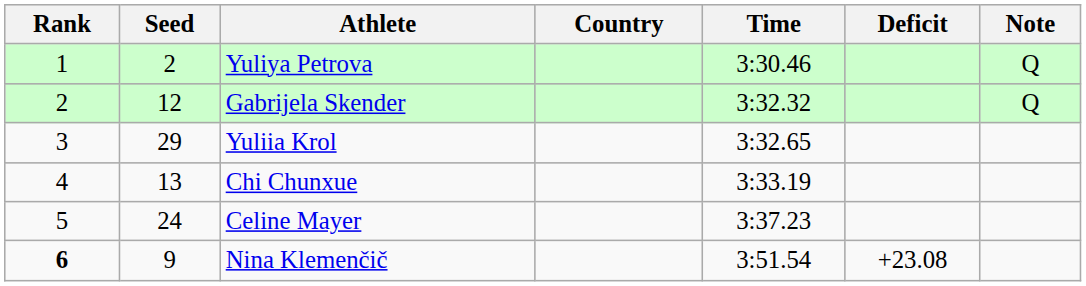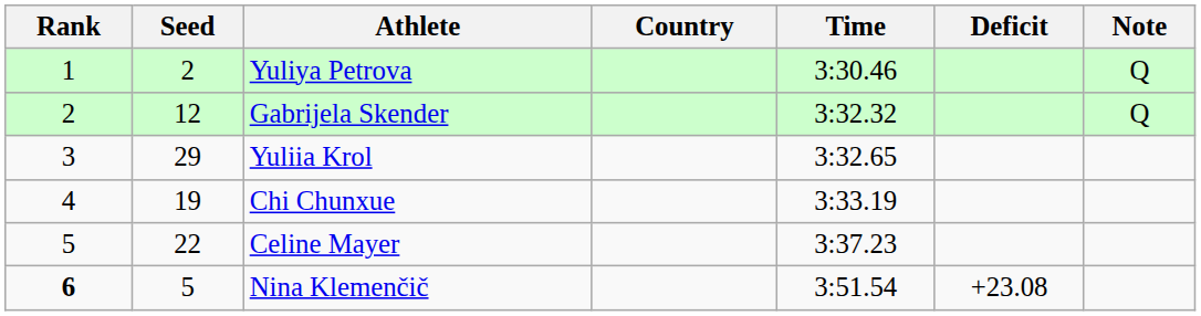 <table class="wikitable sortable" style="text-align:center" width=55%>
 <tr>
 <th>Rank</th>
 <th>Seed</th>
 <th>Athlete</th>
 <th>Country</th>
 <th>Time</th>
 <th>Deficit</th>
 <th>Note</th>
 </tr>
 <tr bgcolor=ccffcc>
 <td>1</td>
 <td>2</td>
 <td align=left><a href='#'>Yuliya Petrova</a></td>
 <td align=left></td>
 <td>3:30.46</td>
 <td></td>
 <td>Q</td>
 </tr>
 <tr bgcolor=ccffcc>
 <td>2</td>
 <td>12</td>
 <td align=left><a href='#'>Gabrijela Skender</a></td>
 <td align=left></td>
 <td>3:32.32</td>
 <td></td>
 <td>Q</td>
 </tr>
 <tr>
 <td>3</td>
 <td>29</td>
 <td align=left><a href='#'>Yuliia Krol</a></td>
 <td align=left></td>
 <td>3:32.65</td>
 <td></td>
 <td></td>
 </tr>
 <tr>
 <td>4</td>
-<td>13</td>
+<td>19</td>
 <td align="left"><a href='#'>Chi Chunxue</a></td>
 <td align=left></td>
 <td>3:33.19</td>
 <td></td>
 <td></td>
 </tr>
 <tr>
 <td>5</td>
-<td>24</td>
+<td>22</td>
 <td align=left><a href='#'>Celine Mayer</a></td>
 <td align=left></td>
 <td>3:37.23</td>
 <td></td>
 <td></td>
 </tr>
 <tr>
 <td><strong>6</strong></td>
-<td>9</td>
+<td>5</td>
 <td align=left><a href='#'>Nina Klemenčič</a></td>
 <td align=left></td>
 <td>3:51.54</td>
 <td>+23.08</td>
 <td></td>
 </tr>
 </table>
